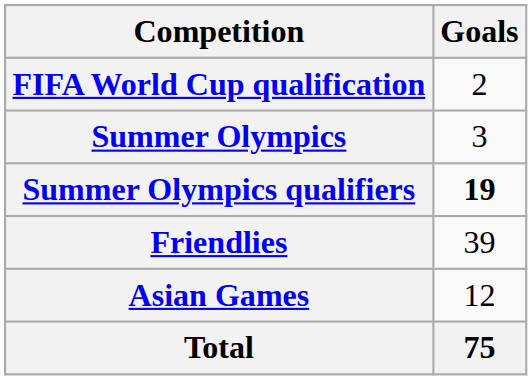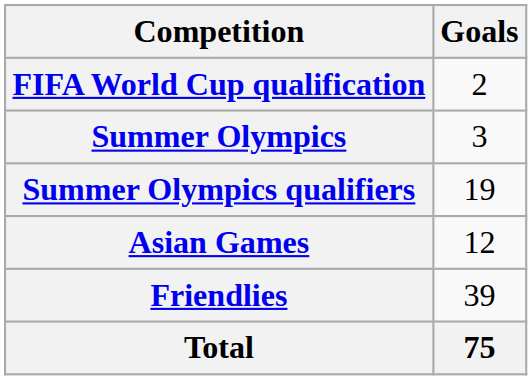 <table class="wikitable plainrowheaders sortable" style="text-align:center; font-size:95%">
 <tr>
 <th scope="col">Competition</th>
 <th scope="col">Goals</th>
 </tr>
 <tr>
 <th scope="row"><a href='#'>FIFA World Cup qualification</a></th>
 <td>2</td>
 </tr>
 <tr>
 <th scope="row"><a href='#'>Summer Olympics</a></th>
 <td>3</td>
 </tr>
 <tr>
 <th scope="row"><a href='#'>Summer Olympics qualifiers</a></th>
-<td><strong>19</strong></td>
+<td>19</td>
+</tr>
+<tr>
+<th scope="row"><a href='#'>Asian Games</a></th>
+<td>12</td>
 </tr>
 <tr>
 <th scope="row"><a href='#'>Friendlies</a></th>
 <td>39</td>
 </tr>
 <tr>
-<th scope="row"><a href='#'>Asian Games</a></th>
-<td>12</td>
-</tr>
-<tr>
 <th>Total</th>
 <th>75</th>
 </tr>
 </table>
